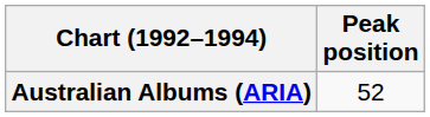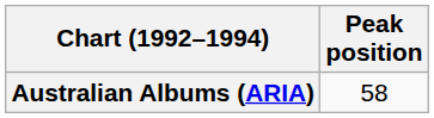 <table class="wikitable plainrowheaders">
 <tr>
 <th>Chart (1992–1994)</th>
 <th>Peak<br>position</th>
 </tr>
 <tr>
 <th scope="row">Australian Albums (<a href='#'>ARIA</a>)</th>
-<td style="text-align:center;">52</td>
+<td style="text-align:center;">58</td>
 </tr>
 </table>
